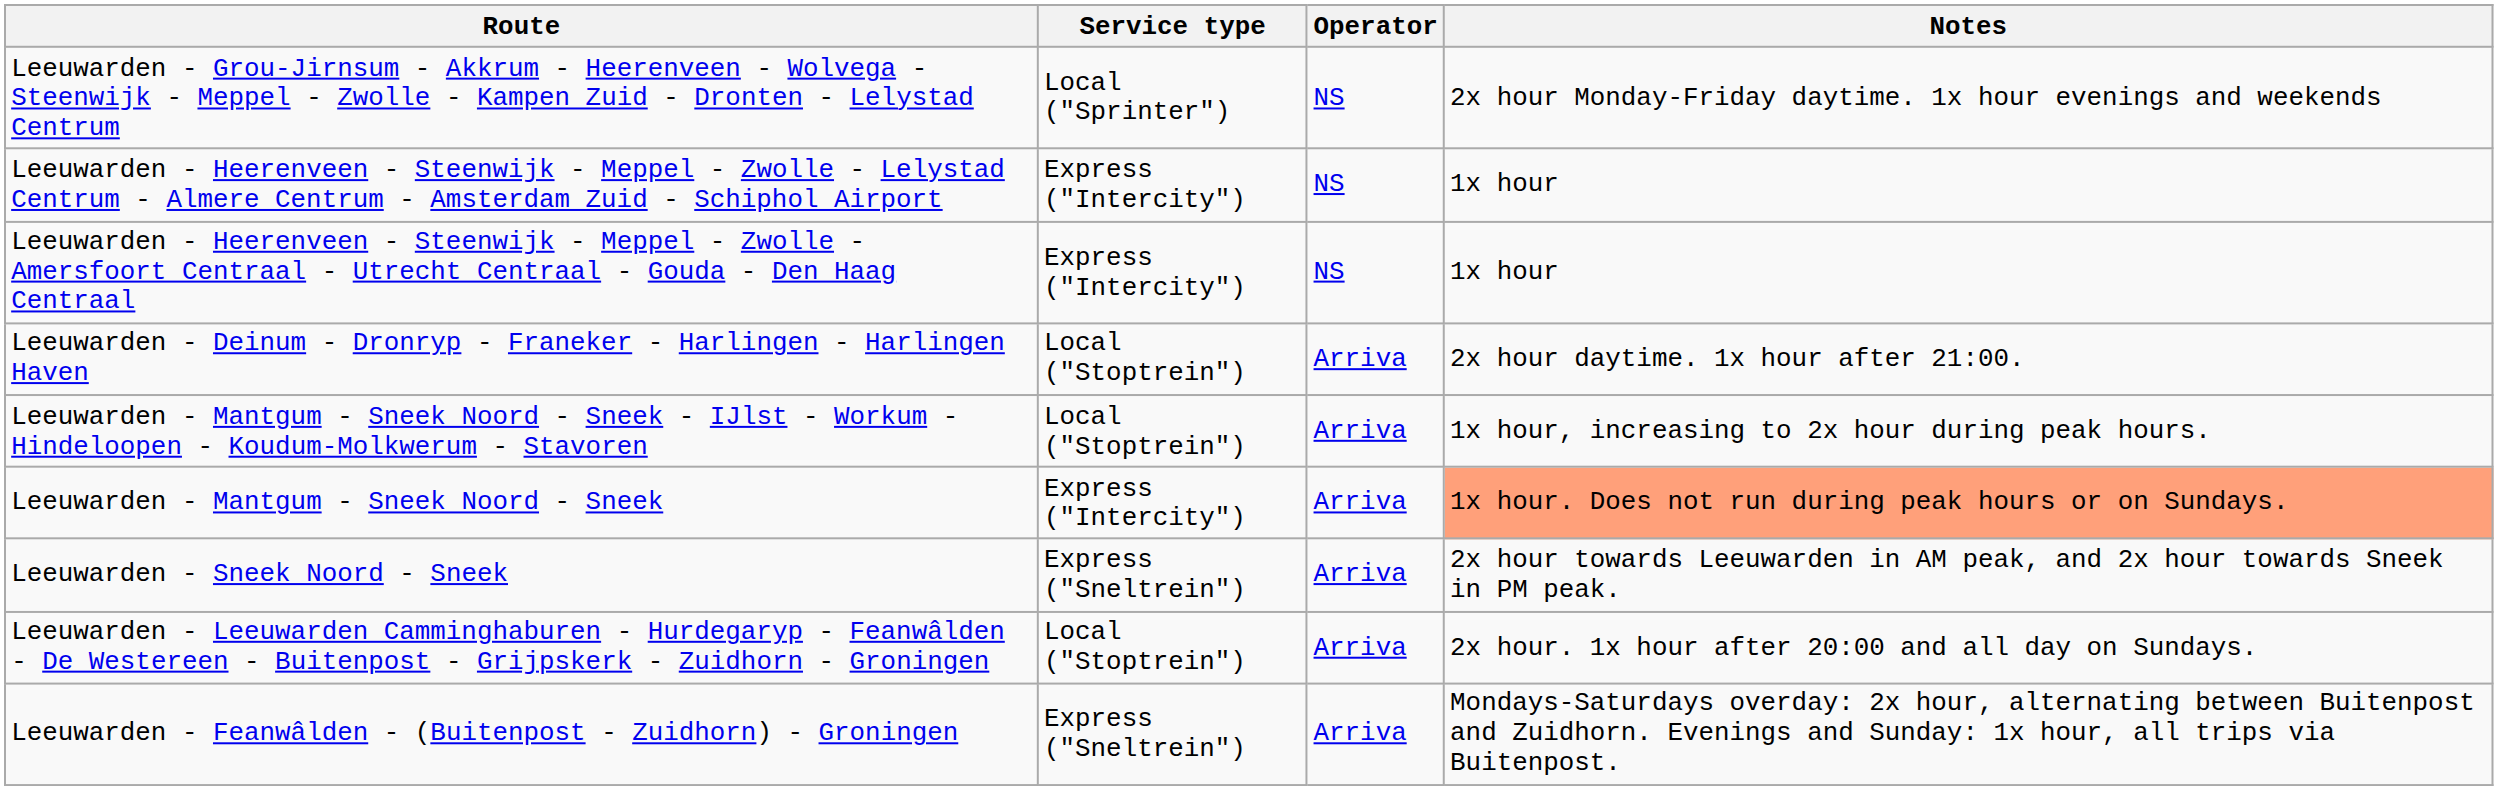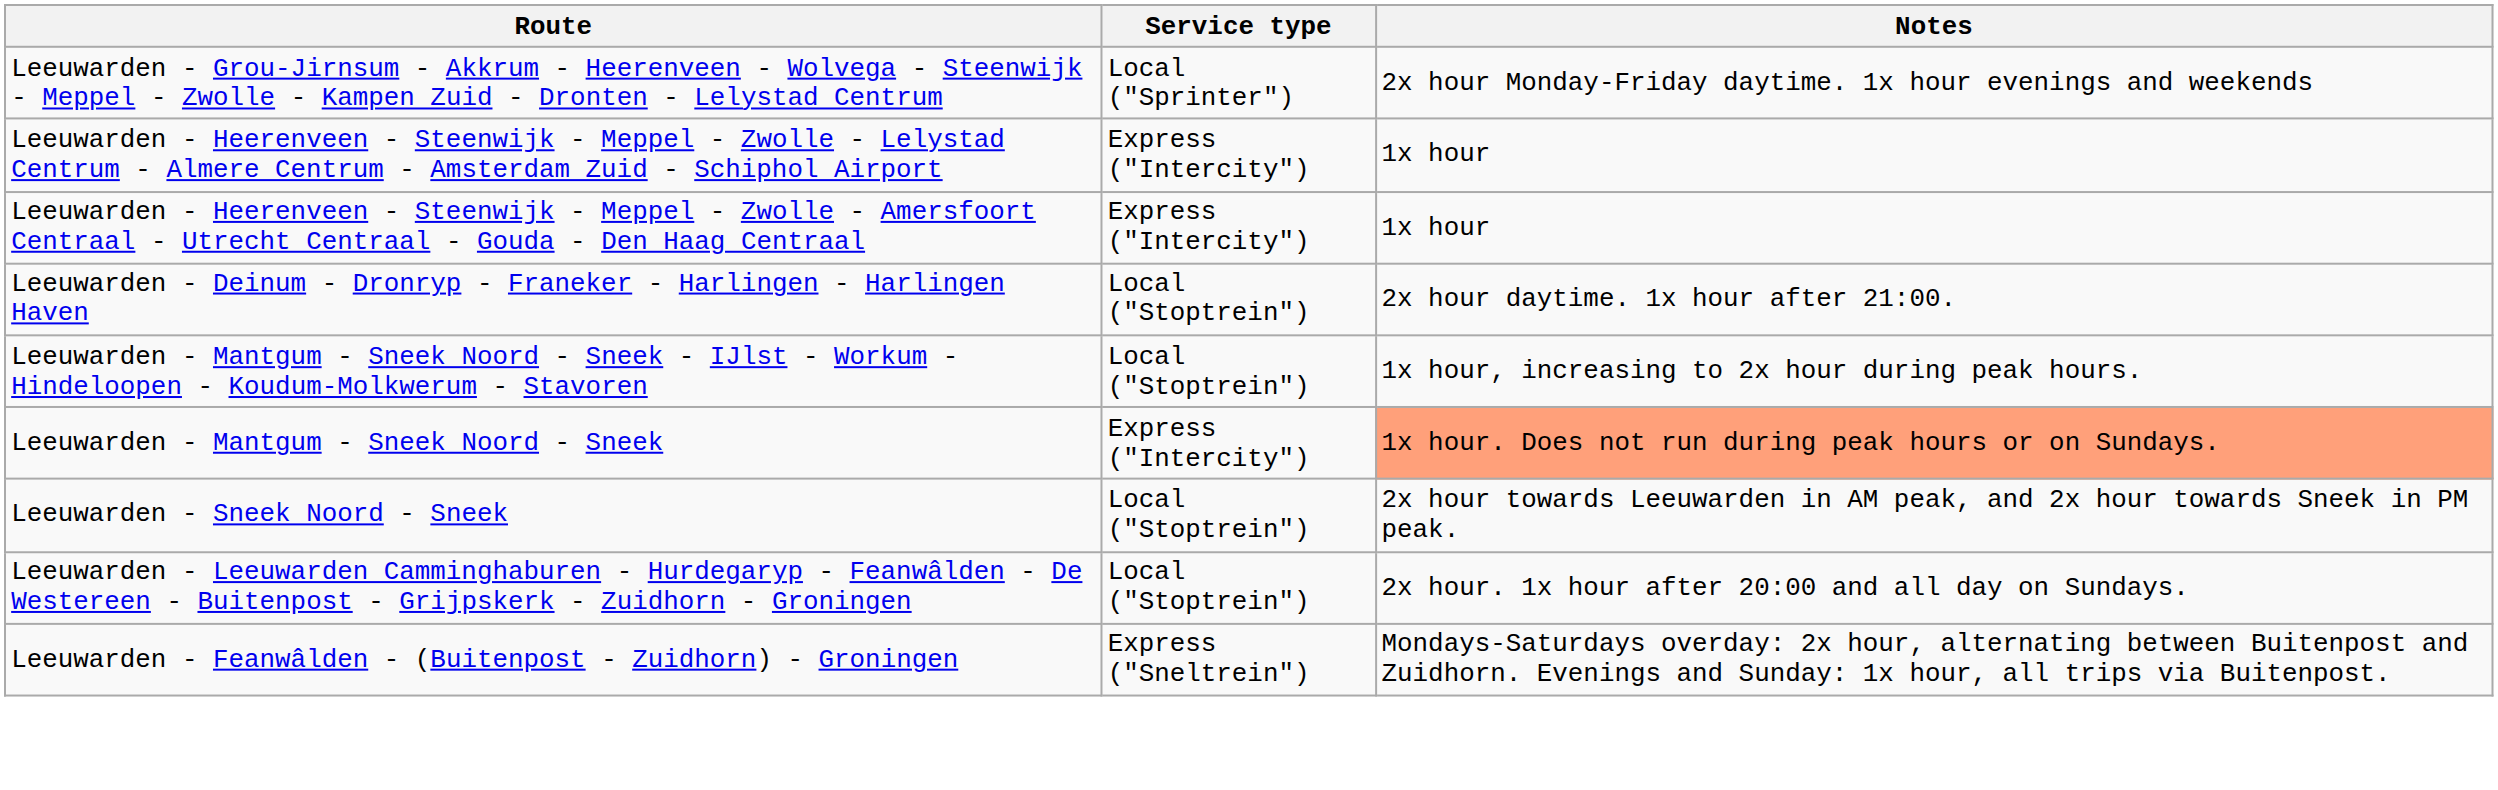 <table class="wikitable">
 <tr>
 <th>Route</th>
 <th>Service type</th>
-<th>Operator</th>
 <th>Notes</th>
 </tr>
 <tr>
 <td>Leeuwarden - <a href='#'>Grou-Jirnsum</a> - <a href='#'>Akkrum</a> - <a href='#'>Heerenveen</a> - <a href='#'>Wolvega</a> - <a href='#'>Steenwijk</a> - <a href='#'>Meppel</a> - <a href='#'>Zwolle</a> - <a href='#'>Kampen Zuid</a> - <a href='#'>Dronten</a> - <a href='#'>Lelystad Centrum</a></td>
 <td>Local ("Sprinter")</td>
-<td><a href='#'>NS</a></td>
 <td>2x hour Monday-Friday daytime. 1x hour evenings and weekends</td>
 </tr>
 <tr>
 <td>Leeuwarden - <a href='#'>Heerenveen</a> - <a href='#'>Steenwijk</a> - <a href='#'>Meppel</a> - <a href='#'>Zwolle</a> - <a href='#'>Lelystad Centrum</a> - <a href='#'>Almere Centrum</a> - <a href='#'>Amsterdam Zuid</a> - <a href='#'>Schiphol Airport</a></td>
 <td>Express ("Intercity")</td>
-<td><a href='#'>NS</a></td>
 <td>1x hour</td>
 </tr>
 <tr>
 <td>Leeuwarden - <a href='#'>Heerenveen</a> - <a href='#'>Steenwijk</a> - <a href='#'>Meppel</a> - <a href='#'>Zwolle</a> - <a href='#'>Amersfoort Centraal</a> - <a href='#'>Utrecht Centraal</a> - <a href='#'>Gouda</a> - <a href='#'>Den Haag Centraal</a></td>
 <td>Express ("Intercity")</td>
-<td><a href='#'>NS</a></td>
 <td>1x hour</td>
 </tr>
 <tr>
 <td>Leeuwarden - <a href='#'>Deinum</a> - <a href='#'>Dronryp</a> - <a href='#'>Franeker</a> - <a href='#'>Harlingen</a> - <a href='#'>Harlingen Haven</a></td>
 <td>Local ("Stoptrein")</td>
-<td><a href='#'>Arriva</a></td>
 <td>2x hour daytime. 1x hour after 21:00.</td>
 </tr>
 <tr>
 <td>Leeuwarden - <a href='#'>Mantgum</a> - <a href='#'>Sneek Noord</a> - <a href='#'>Sneek</a> - <a href='#'>IJlst</a> - <a href='#'>Workum</a> - <a href='#'>Hindeloopen</a> - <a href='#'>Koudum-Molkwerum</a> - <a href='#'>Stavoren</a></td>
 <td>Local ("Stoptrein")</td>
-<td><a href='#'>Arriva</a></td>
 <td>1x hour, increasing to 2x hour during peak hours.</td>
 </tr>
 <tr>
 <td>Leeuwarden - <a href='#'>Mantgum</a> - <a href='#'>Sneek Noord</a> - <a href='#'>Sneek</a></td>
 <td>Express ("Intercity")</td>
-<td><a href='#'>Arriva</a></td>
 <td style="background: lightsalmon;">1x hour. Does not run during peak hours or on Sundays.</td>
 </tr>
 <tr>
 <td>Leeuwarden - <a href='#'>Sneek Noord</a> - <a href='#'>Sneek</a></td>
-<td>Express ("Sneltrein")</td>
-<td><a href='#'>Arriva</a></td>
+<td>Local ("Stoptrein")</td>
 <td>2x hour towards Leeuwarden in AM peak, and 2x hour towards Sneek in PM peak.</td>
 </tr>
 <tr>
 <td>Leeuwarden - <a href='#'>Leeuwarden Camminghaburen</a> - <a href='#'>Hurdegaryp</a> - <a href='#'>Feanwâlden</a> - <a href='#'>De Westereen</a> - <a href='#'>Buitenpost</a> - <a href='#'>Grijpskerk</a> - <a href='#'>Zuidhorn</a> - <a href='#'>Groningen</a></td>
 <td>Local ("Stoptrein")</td>
-<td><a href='#'>Arriva</a></td>
 <td>2x hour. 1x hour after 20:00 and all day on Sundays.</td>
 </tr>
 <tr>
 <td>Leeuwarden - <a href='#'>Feanwâlden</a> - (<a href='#'>Buitenpost</a> - <a href='#'>Zuidhorn</a>) - <a href='#'>Groningen</a></td>
 <td>Express ("Sneltrein")</td>
-<td><a href='#'>Arriva</a></td>
 <td>Mondays-Saturdays overday: 2x hour, alternating between Buitenpost and Zuidhorn. Evenings and Sunday: 1x hour, all trips via Buitenpost.</td>
 </tr>
 </table>
